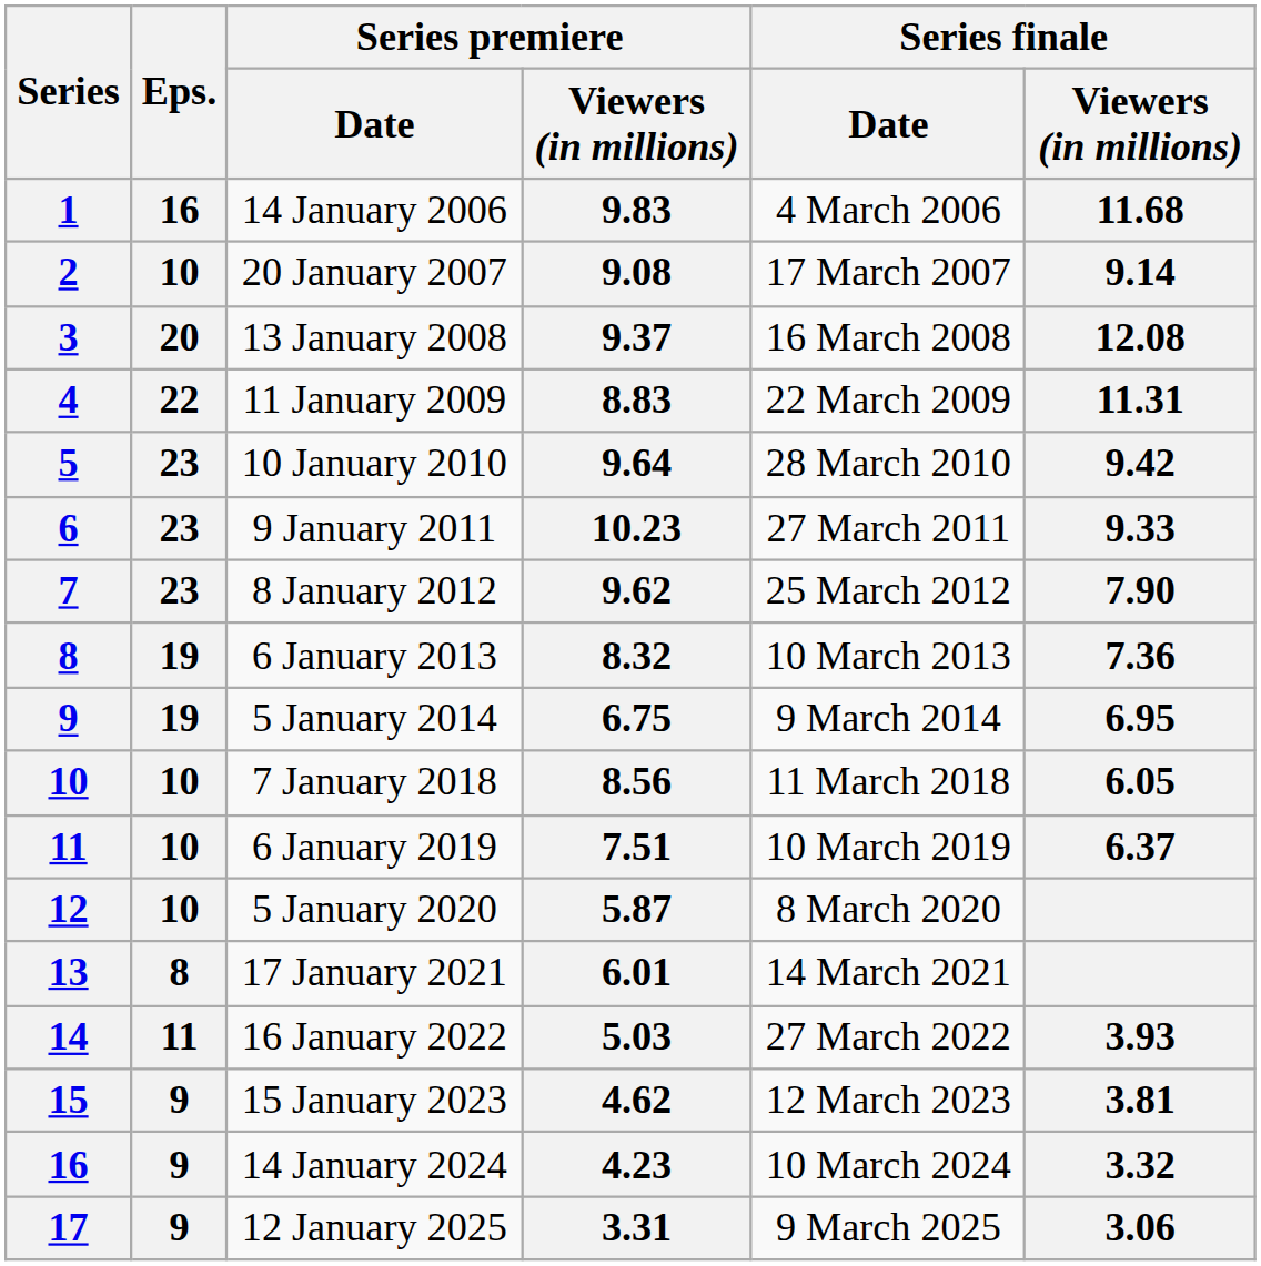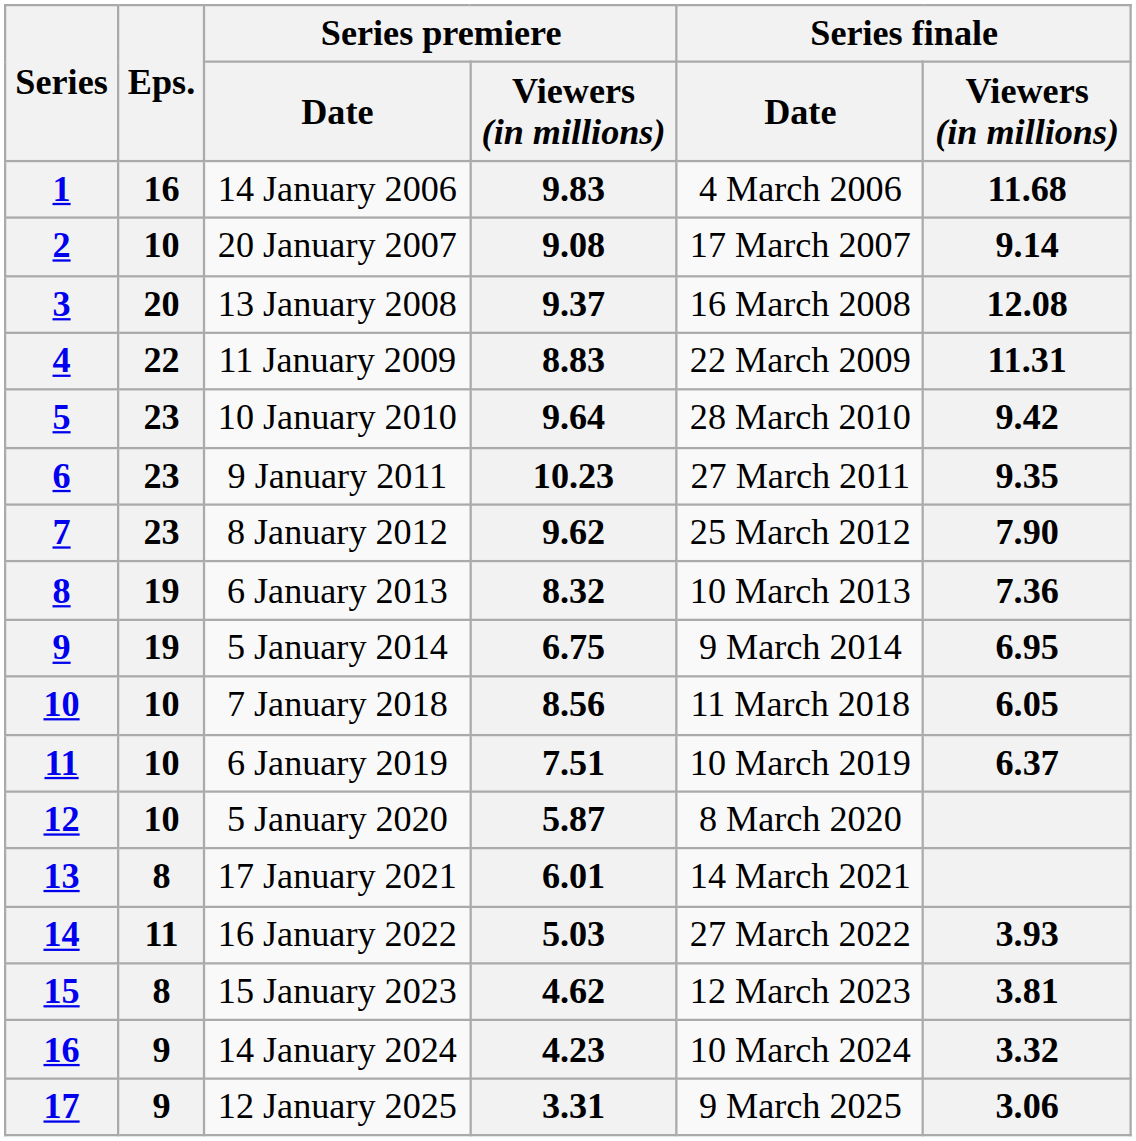 <table class="wikitable plainrowheaders"  style="text-align:center; width:80%;">
 <tr>
 <th rowspan="2">Series</th>
 <th rowspan="2">Eps.</th>
 <th colspan=2>Series premiere</th>
 <th colspan=2>Series finale</th>
 </tr>
 <tr>
 <th>Date</th>
 <th>Viewers<br><em>(in millions)</em></th>
 <th>Date</th>
 <th>Viewers<br><em>(in millions)</em></th>
 </tr>
 <tr>
 <th><strong><a href='#'>1</a></strong></th>
 <th>16</th>
 <td>14 January 2006</td>
 <th>9.83</th>
 <td>4 March 2006</td>
 <th>11.68</th>
 </tr>
 <tr>
 <th><strong><a href='#'>2</a></strong></th>
 <th>10</th>
 <td>20 January 2007</td>
 <th>9.08</th>
 <td>17 March 2007</td>
 <th>9.14</th>
 </tr>
 <tr>
 <th><strong><a href='#'>3</a></strong></th>
 <th>20</th>
 <td>13 January 2008</td>
 <th>9.37</th>
 <td>16 March 2008</td>
 <th>12.08</th>
 </tr>
 <tr>
 <th><strong><a href='#'>4</a></strong></th>
 <th>22</th>
 <td>11 January 2009</td>
 <th>8.83</th>
 <td>22 March 2009</td>
 <th>11.31</th>
 </tr>
 <tr>
 <th><strong><a href='#'>5</a></strong></th>
 <th>23</th>
 <td>10 January 2010</td>
 <th>9.64</th>
 <td>28 March 2010</td>
 <th>9.42</th>
 </tr>
 <tr>
 <th><strong><a href='#'>6</a></strong></th>
 <th>23</th>
 <td>9 January 2011</td>
 <th>10.23</th>
 <td>27 March 2011</td>
-<th>9.33</th>
+<th>9.35</th>
 </tr>
 <tr>
 <th><strong><a href='#'>7</a></strong></th>
 <th>23</th>
 <td>8 January 2012</td>
 <th>9.62</th>
 <td>25 March 2012</td>
 <th>7.90</th>
 </tr>
 <tr>
 <th><strong><a href='#'>8</a></strong></th>
 <th>19</th>
 <td>6 January 2013</td>
 <th>8.32</th>
 <td>10 March 2013</td>
 <th>7.36</th>
 </tr>
 <tr>
 <th><strong><a href='#'>9</a></strong></th>
 <th>19</th>
 <td>5 January 2014</td>
 <th>6.75</th>
 <td>9 March 2014</td>
 <th>6.95</th>
 </tr>
 <tr>
 <th><strong><a href='#'>10</a></strong></th>
 <th>10</th>
 <td>7 January 2018</td>
 <th>8.56</th>
 <td>11 March 2018</td>
 <th>6.05</th>
 </tr>
 <tr>
 <th><strong><a href='#'>11</a></strong></th>
 <th>10</th>
 <td>6 January 2019</td>
 <th>7.51</th>
 <td>10 March 2019</td>
 <th>6.37</th>
 </tr>
 <tr>
 <th><strong><a href='#'>12</a></strong></th>
 <th>10</th>
 <td>5 January 2020</td>
 <th>5.87</th>
 <td>8 March 2020</td>
 <th></th>
 </tr>
 <tr>
 <th><strong><a href='#'>13</a></strong></th>
 <th>8</th>
 <td>17 January 2021</td>
 <th>6.01</th>
 <td>14 March 2021</td>
 <th></th>
 </tr>
 <tr>
 <th><strong><a href='#'>14</a></strong></th>
 <th>11</th>
 <td>16 January 2022</td>
 <th>5.03</th>
 <td>27 March 2022</td>
 <th>3.93</th>
 </tr>
 <tr>
 <th><strong><a href='#'>15</a></strong></th>
-<th>9</th>
+<th>8</th>
 <td>15 January 2023</td>
 <th>4.62</th>
 <td>12 March 2023</td>
 <th>3.81</th>
 </tr>
 <tr>
 <th><strong><a href='#'>16</a></strong></th>
 <th>9</th>
 <td>14 January 2024</td>
 <th>4.23</th>
 <td>10 March 2024</td>
 <th>3.32</th>
 </tr>
 <tr>
 <th><strong><a href='#'>17</a></strong></th>
 <th>9</th>
 <td>12 January 2025</td>
 <th>3.31</th>
 <td>9 March 2025</td>
 <th>3.06</th>
 </tr>
 </table>
